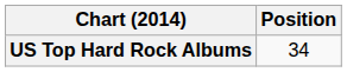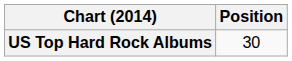 <table class="wikitable plainrowheaders" style="text-align:center">
 <tr>
 <th scope="col">Chart (2014)</th>
 <th scope="col">Position</th>
 </tr>
 <tr>
 <th scope="row">US Top Hard Rock Albums</th>
-<td>34</td>
+<td>30</td>
 </tr>
 </table>
